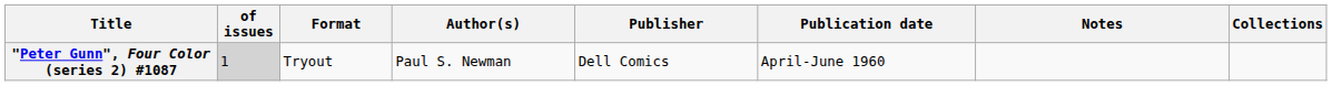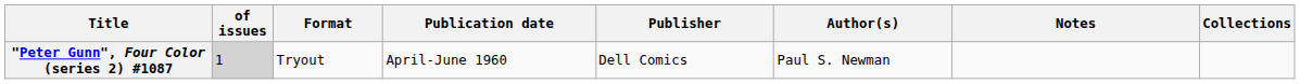 <table class="wikitable">
 <tr>
 <th>Title</th>
 <th style="width:40pt"> of issues</th>
 <th style="width:75pt">Format</th>
+<th style="width:150pt">Publication date</th>
+<th style="width:125pt">Publisher</th>
 <th style="width:125pt">Author(s)</th>
-<th style="width:125pt">Publisher</th>
-<th style="width:150pt">Publication date</th>
 <th style="width:175pt">Notes</th>
 <th>Collections</th>
 </tr>
 <tr>
 <th>"<a href='#'>Peter Gunn</a>", <em>Four Color</em> (series 2) #1087</th>
 <td style="background: lightgrey;">1</td>
 <td>Tryout</td>
+<td>April-June 1960</td>
+<td>Dell Comics</td>
 <td>Paul S. Newman</td>
-<td>Dell Comics</td>
-<td>April-June 1960</td>
 <td></td>
 <td></td>
 </tr>
 </table>
